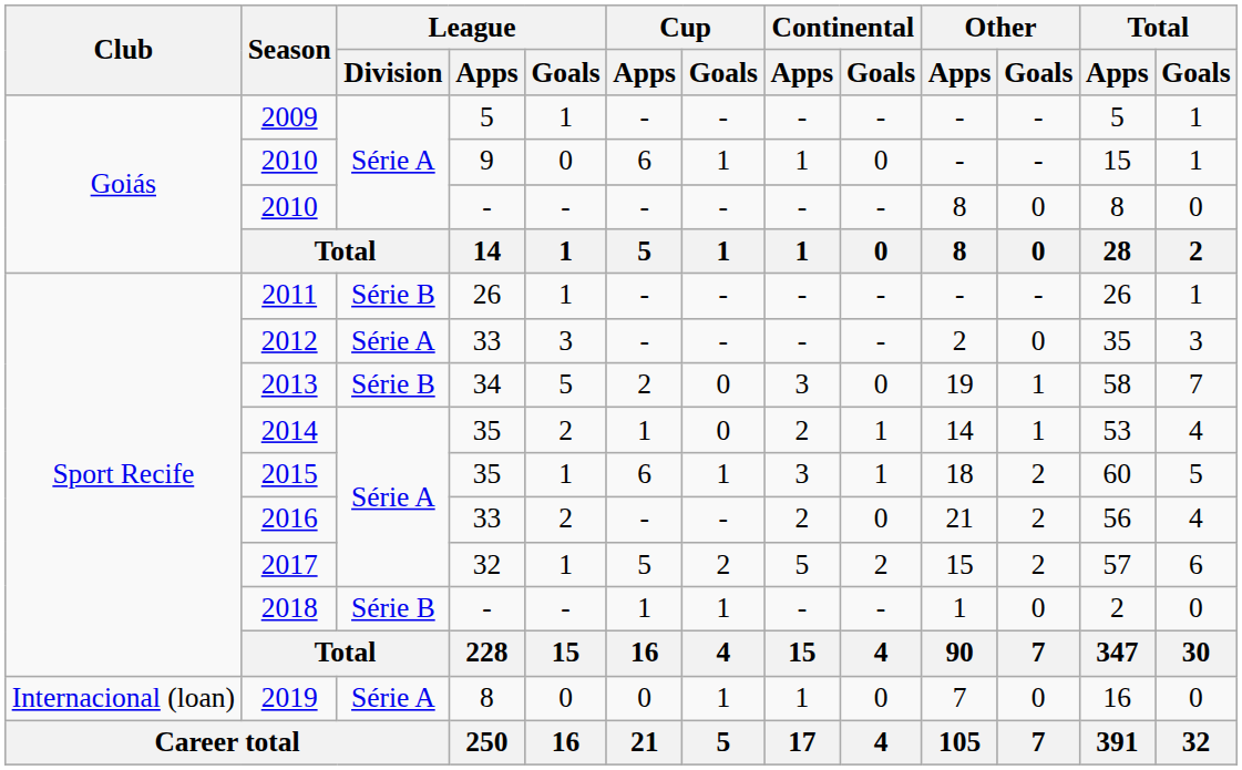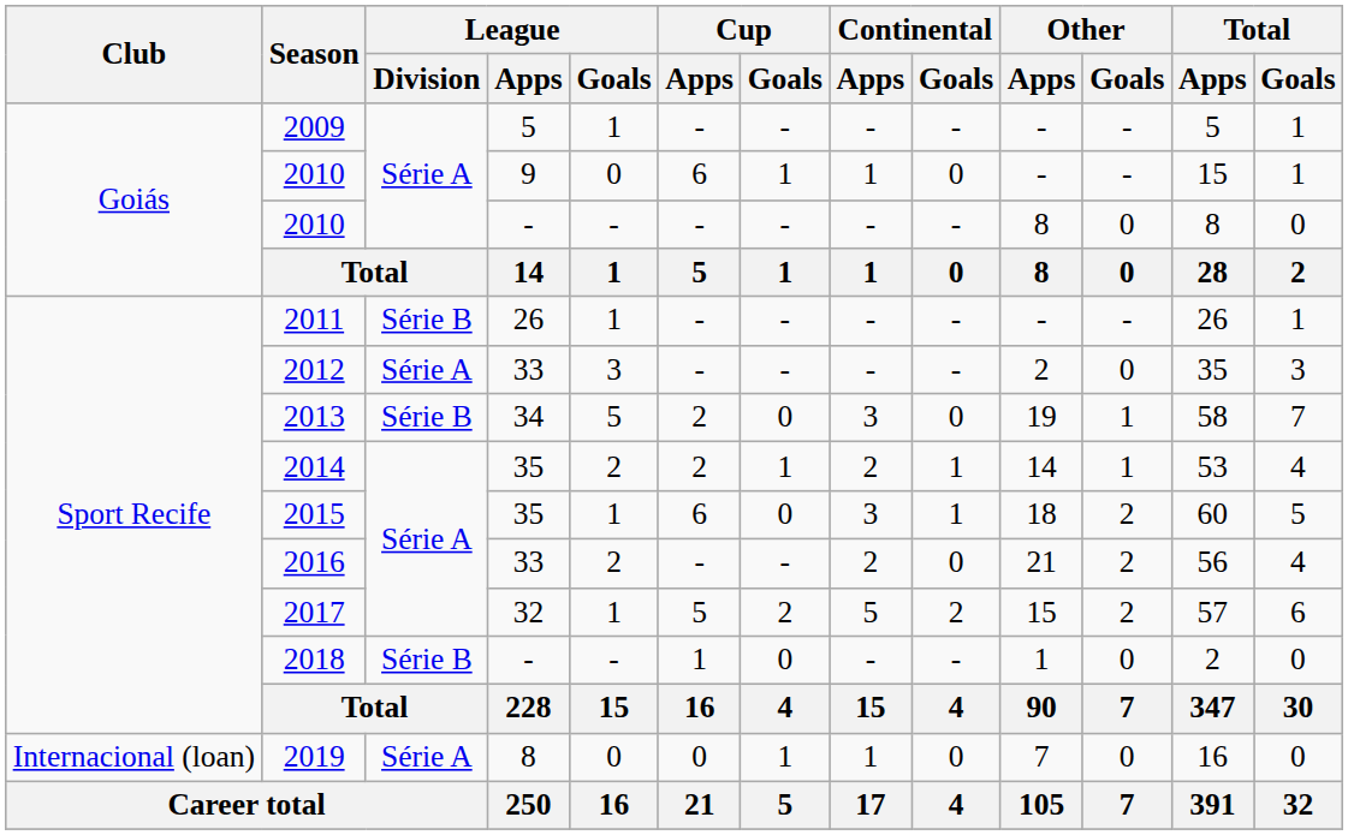 <table class="wikitable" style="text-align: center;">
 <tr>
 <th rowspan="2">Club</th>
 <th rowspan="2">Season</th>
 <th colspan="3">League</th>
 <th colspan="2">Cup</th>
 <th colspan="2">Continental</th>
 <th colspan="2">Other</th>
 <th colspan="2">Total</th>
 </tr>
 <tr>
 <th>Division</th>
 <th>Apps</th>
 <th>Goals</th>
 <th>Apps</th>
 <th>Goals</th>
 <th>Apps</th>
 <th>Goals</th>
 <th>Apps</th>
 <th>Goals</th>
 <th>Apps</th>
 <th>Goals</th>
 </tr>
 <tr>
 <td rowspan="4" valign="center"><a href='#'>Goiás</a></td>
 <td><a href='#'>2009</a></td>
 <td rowspan="3" valign="center"><a href='#'>Série A</a></td>
 <td>5</td>
 <td>1</td>
 <td>-</td>
 <td>-</td>
 <td>-</td>
 <td>-</td>
 <td>-</td>
 <td>-</td>
 <td>5</td>
 <td>1</td>
 </tr>
 <tr>
 <td><a href='#'>2010</a></td>
 <td>9</td>
 <td>0</td>
 <td>6</td>
 <td>1</td>
 <td>1</td>
 <td>0</td>
 <td>-</td>
 <td>-</td>
 <td>15</td>
 <td>1</td>
 </tr>
 <tr>
 <td><a href='#'>2010</a></td>
 <td>-</td>
 <td>-</td>
 <td>-</td>
 <td>-</td>
 <td>-</td>
 <td>-</td>
 <td>8</td>
 <td>0</td>
 <td>8</td>
 <td>0</td>
 </tr>
 <tr>
 <th colspan="2">Total</th>
 <th>14</th>
 <th>1</th>
 <th>5</th>
 <th>1</th>
 <th>1</th>
 <th>0</th>
 <th>8</th>
 <th>0</th>
 <th>28</th>
 <th>2</th>
 </tr>
 <tr>
 <td rowspan="9" valign="center"><a href='#'>Sport Recife</a></td>
 <td><a href='#'>2011</a></td>
 <td rowspan="1" valign="center"><a href='#'>Série B</a></td>
 <td>26</td>
 <td>1</td>
 <td>-</td>
 <td>-</td>
 <td>-</td>
 <td>-</td>
 <td>-</td>
 <td>-</td>
 <td>26</td>
 <td>1</td>
 </tr>
 <tr>
 <td><a href='#'>2012</a></td>
 <td rowspan="1" valign="center"><a href='#'>Série A</a></td>
 <td>33</td>
 <td>3</td>
 <td>-</td>
 <td>-</td>
 <td>-</td>
 <td>-</td>
 <td>2</td>
 <td>0</td>
 <td>35</td>
 <td>3</td>
 </tr>
 <tr>
 <td><a href='#'>2013</a></td>
 <td rowspan="1" valign="center"><a href='#'>Série B</a></td>
 <td>34</td>
 <td>5</td>
 <td>2</td>
 <td>0</td>
 <td>3</td>
 <td>0</td>
 <td>19</td>
 <td>1</td>
 <td>58</td>
 <td>7</td>
 </tr>
 <tr>
 <td><a href='#'>2014</a></td>
 <td rowspan="4" valign="center"><a href='#'>Série A</a></td>
 <td>35</td>
 <td>2</td>
+<td>2</td>
 <td>1</td>
-<td>0</td>
 <td>2</td>
 <td>1</td>
 <td>14</td>
 <td>1</td>
 <td>53</td>
 <td>4</td>
 </tr>
 <tr>
 <td><a href='#'>2015</a></td>
 <td>35</td>
 <td>1</td>
 <td>6</td>
-<td>1</td>
+<td>0</td>
 <td>3</td>
 <td>1</td>
 <td>18</td>
 <td>2</td>
 <td>60</td>
 <td>5</td>
 </tr>
 <tr>
 <td><a href='#'>2016</a></td>
 <td>33</td>
 <td>2</td>
 <td>-</td>
 <td>-</td>
 <td>2</td>
 <td>0</td>
 <td>21</td>
 <td>2</td>
 <td>56</td>
 <td>4</td>
 </tr>
 <tr>
 <td><a href='#'>2017</a></td>
 <td>32</td>
 <td>1</td>
 <td>5</td>
 <td>2</td>
 <td>5</td>
 <td>2</td>
 <td>15</td>
 <td>2</td>
 <td>57</td>
 <td>6</td>
 </tr>
 <tr>
 <td><a href='#'>2018</a></td>
 <td rowspan="1" valign="center"><a href='#'>Série B</a></td>
 <td>-</td>
 <td>-</td>
 <td>1</td>
-<td>1</td>
+<td>0</td>
 <td>-</td>
 <td>-</td>
 <td>1</td>
 <td>0</td>
 <td>2</td>
 <td>0</td>
 </tr>
 <tr>
 <th colspan="2">Total</th>
 <th>228</th>
 <th>15</th>
 <th>16</th>
 <th>4</th>
 <th>15</th>
 <th>4</th>
 <th>90</th>
 <th>7</th>
 <th>347</th>
 <th>30</th>
 </tr>
 <tr>
 <td rowspan="1" valign="center"><a href='#'>Internacional</a> (loan)</td>
 <td><a href='#'>2019</a></td>
 <td rowspan="1" valign="center"><a href='#'>Série A</a></td>
 <td>8</td>
 <td>0</td>
 <td>0</td>
 <td>1</td>
 <td>1</td>
 <td>0</td>
 <td>7</td>
 <td>0</td>
 <td>16</td>
 <td>0</td>
 </tr>
 <tr>
 <th colspan="3"><strong>Career total</strong></th>
 <th>250</th>
 <th>16</th>
 <th>21</th>
 <th>5</th>
 <th>17</th>
 <th>4</th>
 <th>105</th>
 <th>7</th>
 <th>391</th>
 <th>32</th>
 </tr>
 </table>
